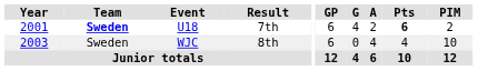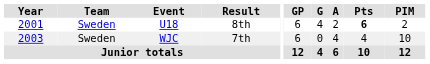 <table border="0" cellpadding="1" cellspacing="0" ID="Table3" style="text-align:center; width:40em">
 <tr ALIGN="center" bgcolor="#e0e0e0">
 <th>Year</th>
 <th>Team</th>
 <th>Event</th>
 <th>Result</th>
 <th rowspan="99" bgcolor="#ffffff"></th>
 <th>GP</th>
 <th>G</th>
 <th>A</th>
 <th>Pts</th>
 <th>PIM</th>
 </tr>
 <tr>
 <td><a href='#'>2001</a></td>
-<td><strong><a href='#'>Sweden</a></strong></td>
+<td><a href='#'>Sweden</a></td>
 <td><a href='#'>U18</a></td>
-<td>7th</td>
+<td>8th</td>
 <td>6</td>
 <td>4</td>
 <td>2</td>
 <td><strong>6</strong></td>
 <td>2</td>
 </tr>
 <tr bgcolor="#f0f0f0">
 <td><a href='#'>2003</a></td>
 <td>Sweden</td>
 <td><a href='#'>WJC</a></td>
-<td>8th</td>
+<td>7th</td>
 <td>6</td>
 <td>0</td>
 <td>4</td>
 <td>4</td>
 <td>10</td>
 </tr>
 <tr bgcolor="#e0e0e0">
 <th colspan="4">Junior totals</th>
 <th>12</th>
 <th>4</th>
 <th>6</th>
 <th>10</th>
 <th>12</th>
 </tr>
 </table>
